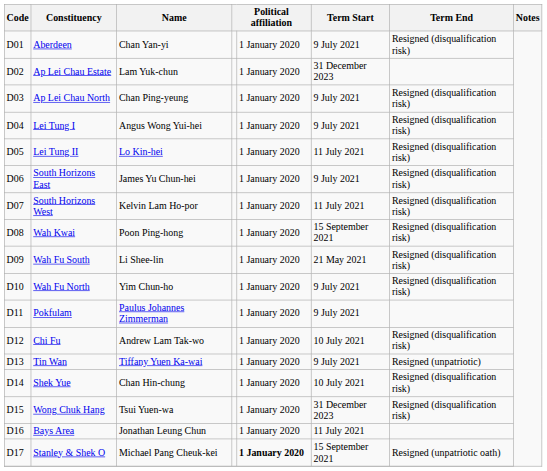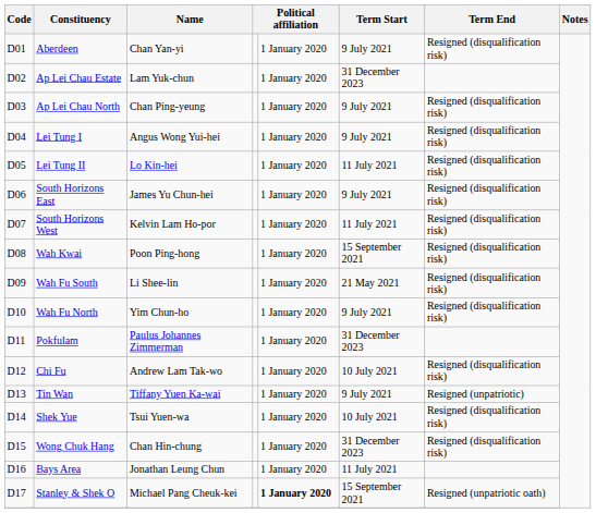 <table class="wikitable sortable" border=1>
 <tr>
 <th>Code</th>
 <th>Constituency</th>
 <th>Name</th>
 <th colspan=2>Political affiliation</th>
 <th>Term Start</th>
 <th>Term End</th>
 <th>Notes</th>
 </tr>
 <tr>
 <td>D01</td>
 <td><a href='#'>Aberdeen</a></td>
 <td>Chan Yan-yi</td>
 <td></td>
 <td>1 January 2020</td>
 <td>9 July 2021</td>
 <td>Resigned (disqualification risk)</td>
 </tr>
 <tr>
 <td>D02</td>
 <td><a href='#'>Ap Lei Chau Estate</a></td>
 <td>Lam Yuk-chun</td>
 <td></td>
 <td>1 January 2020</td>
 <td>31 December 2023</td>
 <td></td>
 </tr>
 <tr>
 <td>D03</td>
 <td><a href='#'>Ap Lei Chau North</a></td>
 <td>Chan Ping-yeung</td>
 <td></td>
 <td>1 January 2020</td>
 <td>9 July 2021</td>
 <td>Resigned (disqualification risk)</td>
 </tr>
 <tr>
 <td>D04</td>
 <td><a href='#'>Lei Tung I</a></td>
 <td>Angus Wong Yui-hei</td>
 <td></td>
 <td>1 January 2020</td>
 <td>9 July 2021</td>
 <td>Resigned (disqualification risk)</td>
 </tr>
 <tr>
 <td>D05</td>
 <td><a href='#'>Lei Tung II</a></td>
 <td><a href='#'>Lo Kin-hei</a></td>
 <td></td>
 <td>1 January 2020</td>
 <td>11 July 2021</td>
 <td>Resigned (disqualification risk)</td>
 </tr>
 <tr>
 <td>D06</td>
 <td><a href='#'>South Horizons East</a></td>
 <td>James Yu Chun-hei</td>
 <td></td>
 <td>1 January 2020</td>
 <td>9 July 2021</td>
 <td>Resigned (disqualification risk)</td>
 </tr>
 <tr>
 <td>D07</td>
 <td><a href='#'>South Horizons West</a></td>
 <td>Kelvin Lam Ho-por</td>
 <td></td>
 <td>1 January 2020</td>
 <td>11 July 2021</td>
 <td>Resigned (disqualification risk)</td>
 </tr>
 <tr>
 <td>D08</td>
 <td><a href='#'>Wah Kwai</a></td>
 <td>Poon Ping-hong</td>
 <td></td>
 <td>1 January 2020</td>
 <td>15 September 2021</td>
 <td>Resigned (disqualification risk)</td>
 </tr>
 <tr>
 <td>D09</td>
 <td><a href='#'>Wah Fu South</a></td>
 <td>Li Shee-lin</td>
 <td></td>
 <td>1 January 2020</td>
 <td>21 May 2021</td>
 <td>Resigned (disqualification risk)</td>
 </tr>
 <tr>
 <td>D10</td>
 <td><a href='#'>Wah Fu North</a></td>
 <td>Yim Chun-ho</td>
 <td></td>
 <td>1 January 2020</td>
 <td>9 July 2021</td>
 <td>Resigned (disqualification risk)</td>
 </tr>
 <tr>
 <td>D11</td>
 <td><a href='#'>Pokfulam</a></td>
 <td><a href='#'>Paulus Johannes Zimmerman</a></td>
 <td></td>
 <td>1 January 2020</td>
-<td>9 July 2021</td>
+<td>31 December 2023</td>
 <td></td>
 </tr>
 <tr>
 <td>D12</td>
 <td><a href='#'>Chi Fu</a></td>
 <td>Andrew Lam Tak-wo</td>
 <td></td>
 <td>1 January 2020</td>
 <td>10 July 2021</td>
 <td>Resigned (disqualification risk)</td>
 </tr>
 <tr>
 <td>D13</td>
 <td><a href='#'>Tin Wan</a></td>
 <td><a href='#'>Tiffany Yuen Ka-wai</a></td>
 <td></td>
 <td>1 January 2020</td>
 <td>9 July 2021</td>
 <td>Resigned (unpatriotic)</td>
 </tr>
 <tr>
 <td>D14</td>
 <td><a href='#'>Shek Yue</a></td>
-<td>Chan Hin-chung</td>
+<td>Tsui Yuen-wa</td>
 <td></td>
 <td>1 January 2020</td>
 <td>10 July 2021</td>
 <td>Resigned (disqualification risk)</td>
 </tr>
 <tr>
 <td>D15</td>
 <td><a href='#'>Wong Chuk Hang</a></td>
-<td>Tsui Yuen-wa</td>
+<td>Chan Hin-chung</td>
 <td></td>
 <td>1 January 2020</td>
 <td>31 December 2023</td>
 <td>Resigned (disqualification risk)</td>
 </tr>
 <tr>
 <td>D16</td>
 <td><a href='#'>Bays Area</a></td>
 <td>Jonathan Leung Chun</td>
 <td></td>
 <td>1 January 2020</td>
 <td>11 July 2021</td>
 <td></td>
 </tr>
 <tr>
 <td>D17</td>
 <td><a href='#'>Stanley & Shek O</a></td>
 <td>Michael Pang Cheuk-kei</td>
 <td></td>
 <td><strong>1 January 2020</strong></td>
 <td>15 September 2021</td>
 <td>Resigned (unpatriotic oath)</td>
 </tr>
 <tr>
 </tr>
 </table>
